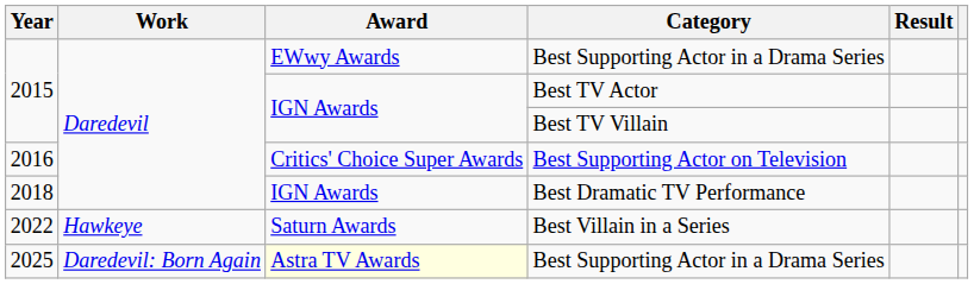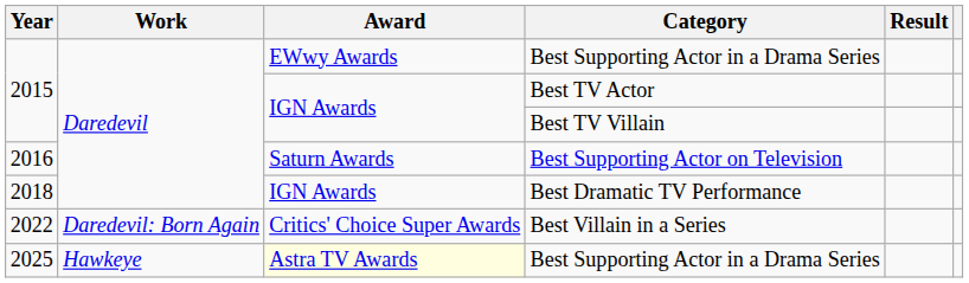 <table class="wikitable">
 <tr>
 <th>Year</th>
 <th>Work</th>
 <th>Award</th>
 <th>Category</th>
 <th>Result</th>
 <th scope="col" class="unsortable"></th>
 </tr>
 <tr>
 <td rowspan="3">2015</td>
 <td rowspan="5"><em><a href='#'>Daredevil</a></em></td>
 <td><a href='#'>EWwy Awards</a></td>
 <td>Best Supporting Actor in a Drama Series</td>
 <td></td>
 <td align="center"></td>
 </tr>
 <tr>
 <td rowspan="2"><a href='#'>IGN Awards</a></td>
 <td>Best TV Actor</td>
 <td></td>
 <td align="center"></td>
 </tr>
 <tr>
 <td>Best TV Villain</td>
 <td></td>
 <td align="center"></td>
 </tr>
 <tr>
 <td>2016</td>
-<td><a href='#'>Critics' Choice Super Awards</a></td>
+<td><a href='#'>Saturn Awards</a></td>
 <td><a href='#'>Best Supporting Actor on Television</a></td>
 <td></td>
 <td align="center"></td>
 </tr>
 <tr>
 <td>2018</td>
 <td><a href='#'>IGN Awards</a></td>
 <td>Best Dramatic TV Performance</td>
 <td></td>
 <td align="center"></td>
 </tr>
 <tr>
 <td>2022</td>
-<td><em><a href='#'>Hawkeye</a></em></td>
-<td><a href='#'>Saturn Awards</a></td>
+<td><em><a href='#'>Daredevil: Born Again</a></em></td>
+<td><a href='#'>Critics' Choice Super Awards</a></td>
 <td>Best Villain in a Series</td>
 <td></td>
 <td align="center"></td>
 </tr>
 <tr>
 <td>2025</td>
-<td><em><a href='#'>Daredevil: Born Again</a></em></td>
+<td><em><a href='#'>Hawkeye</a></em></td>
 <td style="background: lightyellow;"><a href='#'>Astra TV Awards</a></td>
 <td>Best Supporting Actor in a Drama Series</td>
 <td></td>
 <td align="center"></td>
 </tr>
 </table>
